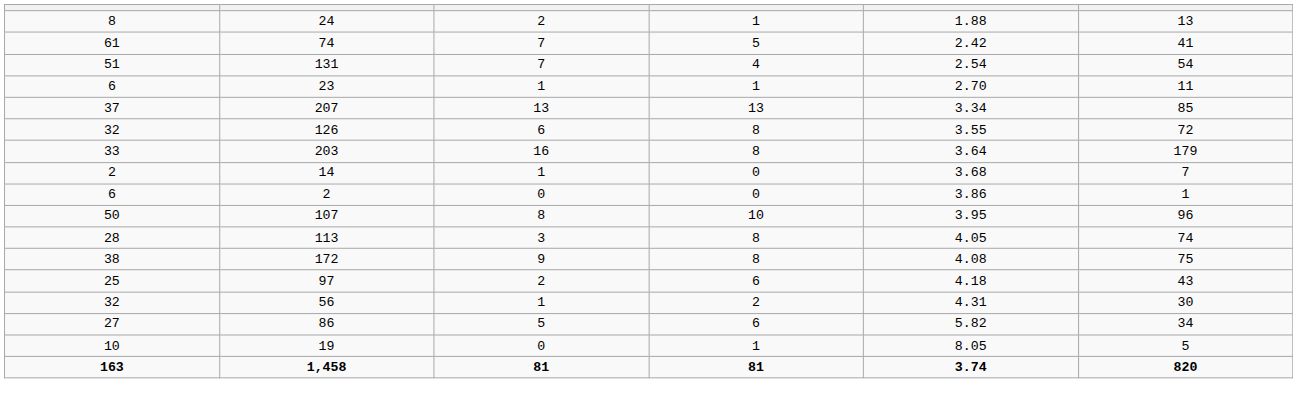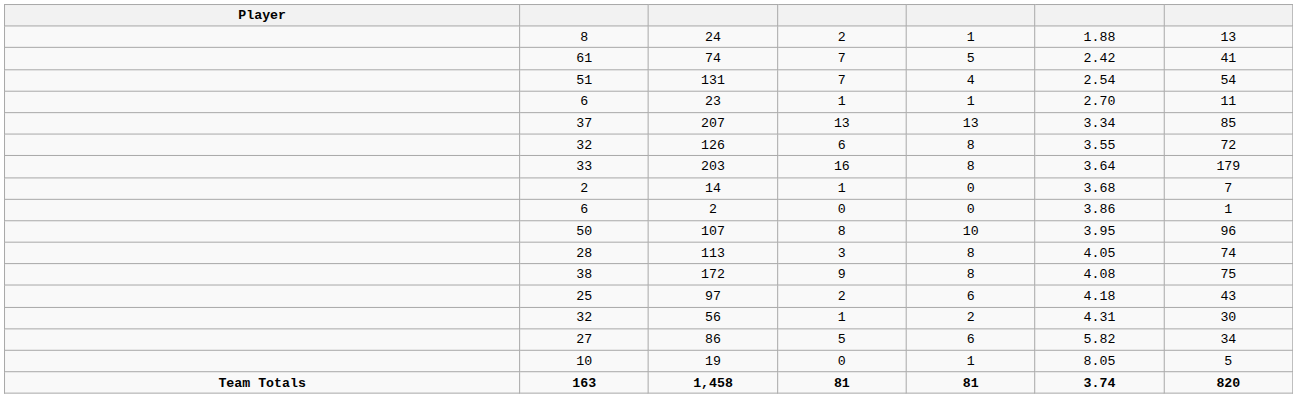 <table class="wikitable sortable" style="text-align:center;" width="100%">
 <tr>
+<th width="40%">Player</th>
 <th width="10%"></th>
 <th width="10%" data-sort-type="number"></th>
 <th width="10%"></th>
 <th width="10%"></th>
 <th width="10%"></th>
 <th width="10%"></th>
 </tr>
 <tr>
+<td></td>
 <td>8</td>
 <td>24</td>
 <td>2</td>
 <td>1</td>
 <td>1.88</td>
 <td>13</td>
 </tr>
 <tr>
+<td></td>
 <td>61</td>
 <td>74</td>
 <td>7</td>
 <td>5</td>
 <td>2.42</td>
 <td>41</td>
 </tr>
 <tr>
+<td></td>
 <td>51</td>
 <td>131</td>
 <td>7</td>
 <td>4</td>
 <td>2.54</td>
 <td>54</td>
 </tr>
 <tr>
+<td></td>
 <td>6</td>
 <td>23</td>
 <td>1</td>
 <td>1</td>
 <td>2.70</td>
 <td>11</td>
 </tr>
 <tr>
+<td></td>
 <td>37</td>
 <td>207</td>
 <td>13</td>
 <td>13</td>
 <td>3.34</td>
 <td>85</td>
 </tr>
 <tr>
+<td></td>
 <td>32</td>
 <td>126</td>
 <td>6</td>
 <td>8</td>
 <td>3.55</td>
 <td>72</td>
 </tr>
 <tr>
+<td></td>
 <td>33</td>
 <td>203</td>
 <td>16</td>
 <td>8</td>
 <td>3.64</td>
 <td>179</td>
 </tr>
 <tr>
+<td></td>
 <td>2</td>
 <td>14</td>
 <td>1</td>
 <td>0</td>
 <td>3.68</td>
 <td>7</td>
 </tr>
 <tr>
+<td></td>
 <td>6</td>
 <td>2</td>
 <td>0</td>
 <td>0</td>
 <td>3.86</td>
 <td>1</td>
 </tr>
 <tr>
+<td></td>
 <td>50</td>
 <td>107</td>
 <td>8</td>
 <td>10</td>
 <td>3.95</td>
 <td>96</td>
 </tr>
 <tr>
+<td></td>
 <td>28</td>
 <td>113</td>
 <td>3</td>
 <td>8</td>
 <td>4.05</td>
 <td>74</td>
 </tr>
 <tr>
+<td></td>
 <td>38</td>
 <td>172</td>
 <td>9</td>
 <td>8</td>
 <td>4.08</td>
 <td>75</td>
 </tr>
 <tr>
+<td></td>
 <td>25</td>
 <td>97</td>
 <td>2</td>
 <td>6</td>
 <td>4.18</td>
 <td>43</td>
 </tr>
 <tr>
+<td></td>
 <td>32</td>
 <td>56</td>
 <td>1</td>
 <td>2</td>
 <td>4.31</td>
 <td>30</td>
 </tr>
 <tr>
+<td></td>
 <td>27</td>
 <td>86</td>
 <td>5</td>
 <td>6</td>
 <td>5.82</td>
 <td>34</td>
 </tr>
 <tr>
+<td></td>
 <td>10</td>
 <td>19</td>
 <td>0</td>
 <td>1</td>
 <td>8.05</td>
 <td>5</td>
 </tr>
 <tr>
+<td><strong>Team Totals</strong></td>
 <td><strong>163</strong></td>
 <td><strong>1,458</strong></td>
 <td><strong>81</strong></td>
 <td><strong>81</strong></td>
 <td><strong>3.74</strong></td>
 <td><strong>820</strong></td>
 </tr>
 </table>
